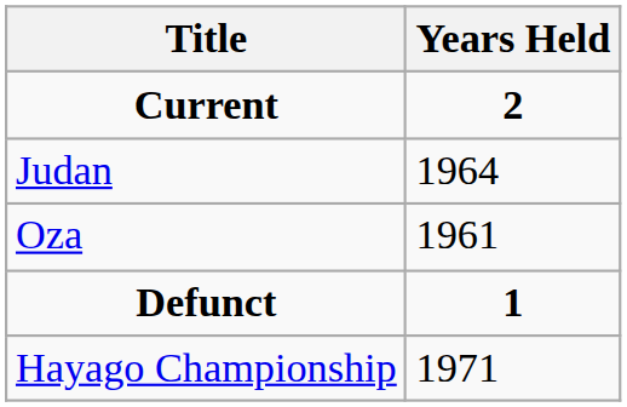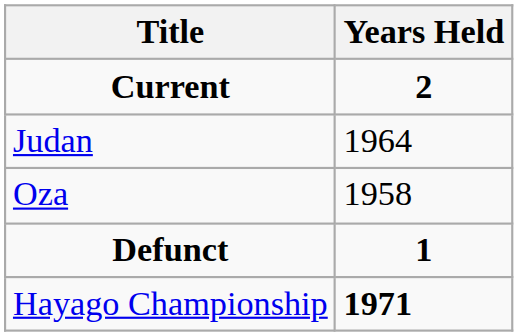 <table class="wikitable" style="float:left; margin-right:1em;">
 <tr>
 <th>Title</th>
 <th>Years Held</th>
 </tr>
 <tr>
 <td align="center"><strong>Current</strong></td>
 <td align="center"><strong>2</strong></td>
 </tr>
 <tr>
 <td> <a href='#'>Judan</a></td>
 <td>1964</td>
 </tr>
 <tr>
 <td> <a href='#'>Oza</a></td>
-<td>1961</td>
+<td>1958</td>
 </tr>
 <tr>
 <td align="center"><strong>Defunct</strong></td>
 <td align="center"><strong>1</strong></td>
 </tr>
 <tr>
 <td> <a href='#'>Hayago Championship</a></td>
-<td>1971</td>
+<td><strong>1971</strong></td>
 </tr>
 </table>
